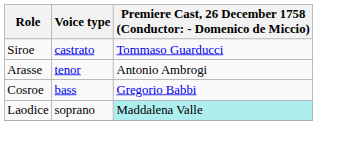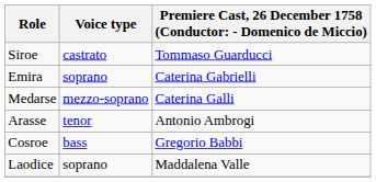 <table class="wikitable">
 <tr>
 <th>Role</th>
 <th>Voice type</th>
 <th>Premiere Cast, 26 December 1758<br>(Conductor: - Domenico de Miccio)</th>
 </tr>
 <tr>
 <td>Siroe</td>
 <td><a href='#'>castrato</a></td>
 <td><a href='#'>Tommaso Guarducci</a></td>
+</tr>
+<tr>
+<td>Emira</td>
+<td><a href='#'>soprano</a></td>
+<td><a href='#'>Caterina Gabrielli</a></td>
+</tr>
+<tr>
+<td>Medarse</td>
+<td><a href='#'>mezzo-soprano</a></td>
+<td><a href='#'>Caterina Galli</a></td>
 </tr>
 <tr>
 <td>Arasse</td>
 <td><a href='#'>tenor</a></td>
 <td>Antonio Ambrogi</td>
 </tr>
 <tr>
 <td>Cosroe</td>
 <td><a href='#'>bass</a></td>
 <td><a href='#'>Gregorio Babbi</a></td>
 </tr>
 <tr>
 <td>Laodice</td>
 <td>soprano</td>
-<td style="background: paleturquoise;">Maddalena Valle</td>
+<td>Maddalena Valle</td>
 </tr>
 <tr>
 </tr>
 </table>
